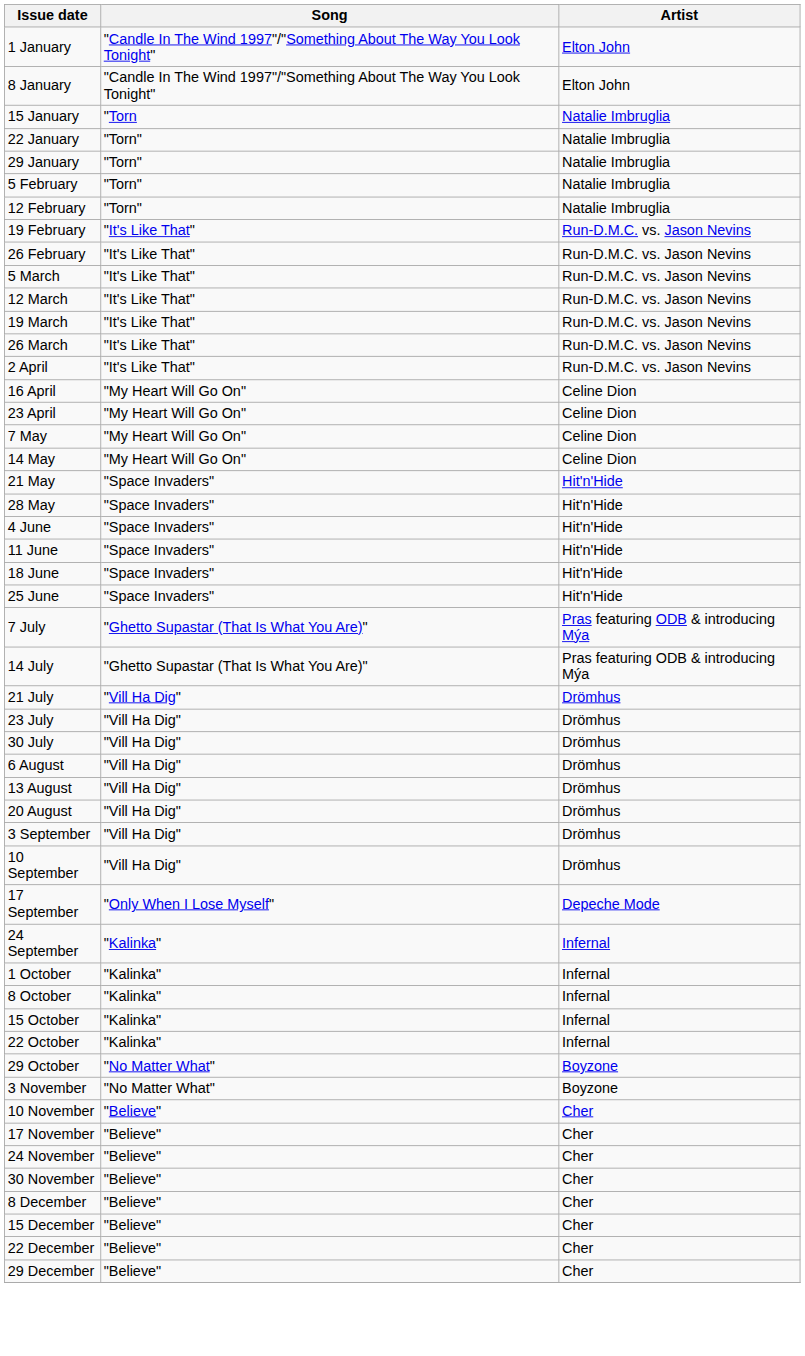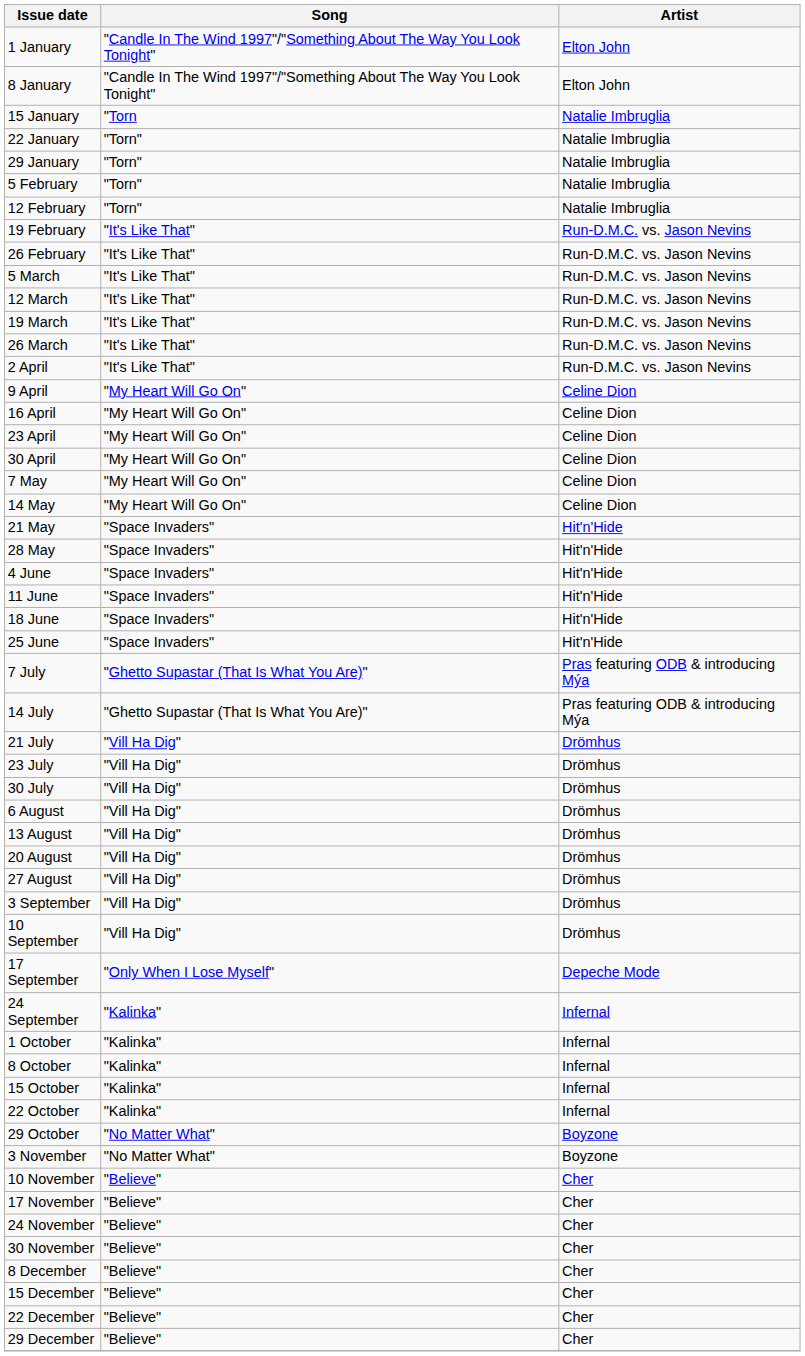 <table width="70%" class=wikitable>
 <tr>
 <th>Issue date</th>
 <th>Song</th>
 <th>Artist</th>
 </tr>
 <tr>
 <td>1 January</td>
 <td>"<a href='#'>Candle In The Wind 1997</a>"/"<a href='#'>Something About The Way You Look Tonight</a>"</td>
 <td><a href='#'>Elton John</a></td>
 </tr>
 <tr>
 <td>8 January</td>
 <td>"Candle In The Wind 1997"/"Something About The Way You Look Tonight"</td>
 <td>Elton John</td>
 </tr>
 <tr>
 <td>15 January</td>
 <td>"<a href='#'>Torn</a></td>
 <td><a href='#'>Natalie Imbruglia</a></td>
 </tr>
 <tr>
 <td>22 January</td>
 <td>"Torn"</td>
 <td>Natalie Imbruglia</td>
 </tr>
 <tr>
 <td>29 January</td>
 <td>"Torn"</td>
 <td>Natalie Imbruglia</td>
 </tr>
 <tr>
 <td>5 February</td>
 <td>"Torn"</td>
 <td>Natalie Imbruglia</td>
 </tr>
 <tr>
 <td>12 February</td>
 <td>"Torn"</td>
 <td>Natalie Imbruglia</td>
 </tr>
 <tr>
 <td>19 February</td>
 <td>"<a href='#'>It's Like That</a>"</td>
 <td><a href='#'>Run-D.M.C.</a> vs. <a href='#'>Jason Nevins</a></td>
 </tr>
 <tr>
 <td>26 February</td>
 <td>"It's Like That"</td>
 <td>Run-D.M.C. vs. Jason Nevins</td>
 </tr>
 <tr>
 <td>5 March</td>
 <td>"It's Like That"</td>
 <td>Run-D.M.C. vs. Jason Nevins</td>
 </tr>
 <tr>
 <td>12 March</td>
 <td>"It's Like That"</td>
 <td>Run-D.M.C. vs. Jason Nevins</td>
 </tr>
 <tr>
 <td>19 March</td>
 <td>"It's Like That"</td>
 <td>Run-D.M.C. vs. Jason Nevins</td>
 </tr>
 <tr>
 <td>26 March</td>
 <td>"It's Like That"</td>
 <td>Run-D.M.C. vs. Jason Nevins</td>
 </tr>
 <tr>
 <td>2 April</td>
 <td>"It's Like That"</td>
 <td>Run-D.M.C. vs. Jason Nevins</td>
 </tr>
 <tr>
+<td>9 April</td>
+<td>"<a href='#'>My Heart Will Go On</a>"</td>
+<td><a href='#'>Celine Dion</a></td>
+</tr>
+<tr>
 <td>16 April</td>
 <td>"My Heart Will Go On"</td>
 <td>Celine Dion</td>
 </tr>
 <tr>
 <td>23 April</td>
+<td>"My Heart Will Go On"</td>
+<td>Celine Dion</td>
+</tr>
+<tr>
+<td>30 April</td>
 <td>"My Heart Will Go On"</td>
 <td>Celine Dion</td>
 </tr>
 <tr>
 <td>7 May</td>
 <td>"My Heart Will Go On"</td>
 <td>Celine Dion</td>
 </tr>
 <tr>
 <td>14 May</td>
 <td>"My Heart Will Go On"</td>
 <td>Celine Dion</td>
 </tr>
 <tr>
 <td>21 May</td>
 <td>"Space Invaders"</td>
 <td><a href='#'>Hit'n'Hide</a></td>
 </tr>
 <tr>
 <td>28 May</td>
 <td>"Space Invaders"</td>
 <td>Hit'n'Hide</td>
 </tr>
 <tr>
 <td>4 June</td>
 <td>"Space Invaders"</td>
 <td>Hit'n'Hide</td>
 </tr>
 <tr>
 <td>11 June</td>
 <td>"Space Invaders"</td>
 <td>Hit'n'Hide</td>
 </tr>
 <tr>
 <td>18 June</td>
 <td>"Space Invaders"</td>
 <td>Hit'n'Hide</td>
 </tr>
 <tr>
 <td>25 June</td>
 <td>"Space Invaders"</td>
 <td>Hit'n'Hide</td>
 </tr>
 <tr>
 <td>7 July</td>
 <td>"<a href='#'>Ghetto Supastar (That Is What You Are)</a>"</td>
 <td><a href='#'>Pras</a> featuring <a href='#'>ODB</a> & introducing <a href='#'>Mýa</a></td>
 </tr>
 <tr>
 <td>14 July</td>
 <td>"Ghetto Supastar (That Is What You Are)"</td>
 <td>Pras featuring ODB & introducing Mýa</td>
 </tr>
 <tr>
 <td>21 July</td>
 <td>"<a href='#'>Vill Ha Dig</a>"</td>
 <td><a href='#'>Drömhus</a></td>
 </tr>
 <tr>
 <td>23 July</td>
 <td>"Vill Ha Dig"</td>
 <td>Drömhus</td>
 </tr>
 <tr>
 <td>30 July</td>
 <td>"Vill Ha Dig"</td>
 <td>Drömhus</td>
 </tr>
 <tr>
 <td>6 August</td>
 <td>"Vill Ha Dig"</td>
 <td>Drömhus</td>
 </tr>
 <tr>
 <td>13 August</td>
 <td>"Vill Ha Dig"</td>
 <td>Drömhus</td>
 </tr>
 <tr>
 <td>20 August</td>
+<td>"Vill Ha Dig"</td>
+<td>Drömhus</td>
+</tr>
+<tr>
+<td>27 August</td>
 <td>"Vill Ha Dig"</td>
 <td>Drömhus</td>
 </tr>
 <tr>
 <td>3 September</td>
 <td>"Vill Ha Dig"</td>
 <td>Drömhus</td>
 </tr>
 <tr>
 <td>10 September</td>
 <td>"Vill Ha Dig"</td>
 <td>Drömhus</td>
 </tr>
 <tr>
 <td>17 September</td>
 <td>"<a href='#'>Only When I Lose Myself</a>"</td>
 <td><a href='#'>Depeche Mode</a></td>
 </tr>
 <tr>
 <td>24 September</td>
 <td>"<a href='#'>Kalinka</a>"</td>
 <td><a href='#'>Infernal</a></td>
 </tr>
 <tr>
 <td>1 October</td>
 <td>"Kalinka"</td>
 <td>Infernal</td>
 </tr>
 <tr>
 <td>8 October</td>
 <td>"Kalinka"</td>
 <td>Infernal</td>
 </tr>
 <tr>
 <td>15 October</td>
 <td>"Kalinka"</td>
 <td>Infernal</td>
 </tr>
 <tr>
 <td>22 October</td>
 <td>"Kalinka"</td>
 <td>Infernal</td>
 </tr>
 <tr>
 <td>29 October</td>
 <td>"<a href='#'>No Matter What</a>"</td>
 <td><a href='#'>Boyzone</a></td>
 </tr>
 <tr>
 <td>3 November</td>
 <td>"No Matter What"</td>
 <td>Boyzone</td>
 </tr>
 <tr>
 <td>10 November</td>
 <td>"<a href='#'>Believe</a>"</td>
 <td><a href='#'>Cher</a></td>
 </tr>
 <tr>
 <td>17 November</td>
 <td>"Believe"</td>
 <td>Cher</td>
 </tr>
 <tr>
 <td>24 November</td>
 <td>"Believe"</td>
 <td>Cher</td>
 </tr>
 <tr>
 <td>30 November</td>
 <td>"Believe"</td>
 <td>Cher</td>
 </tr>
 <tr>
 <td>8 December</td>
 <td>"Believe"</td>
 <td>Cher</td>
 </tr>
 <tr>
 <td>15 December</td>
 <td>"Believe"</td>
 <td>Cher</td>
 </tr>
 <tr>
 <td>22 December</td>
 <td>"Believe"</td>
 <td>Cher</td>
 </tr>
 <tr>
 <td>29 December</td>
 <td>"Believe"</td>
 <td>Cher</td>
 </tr>
 <tr>
 </tr>
 </table>
